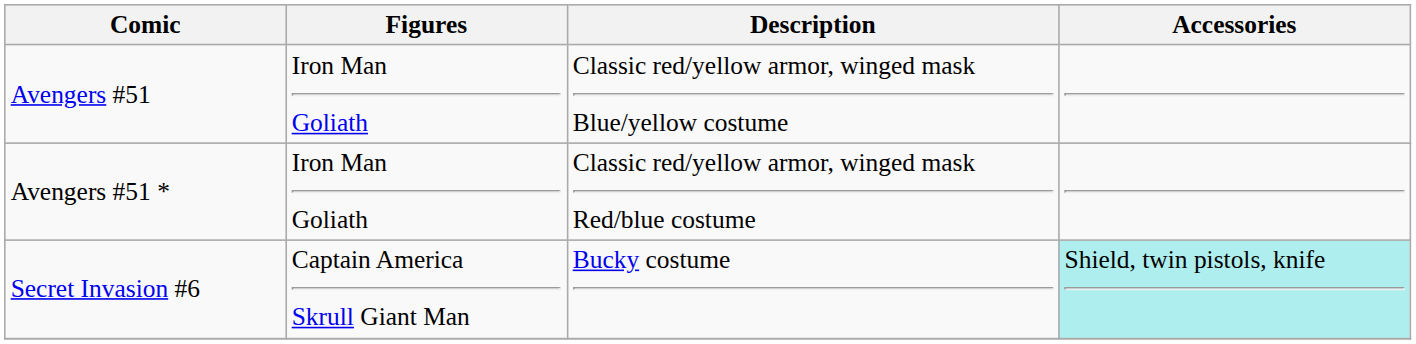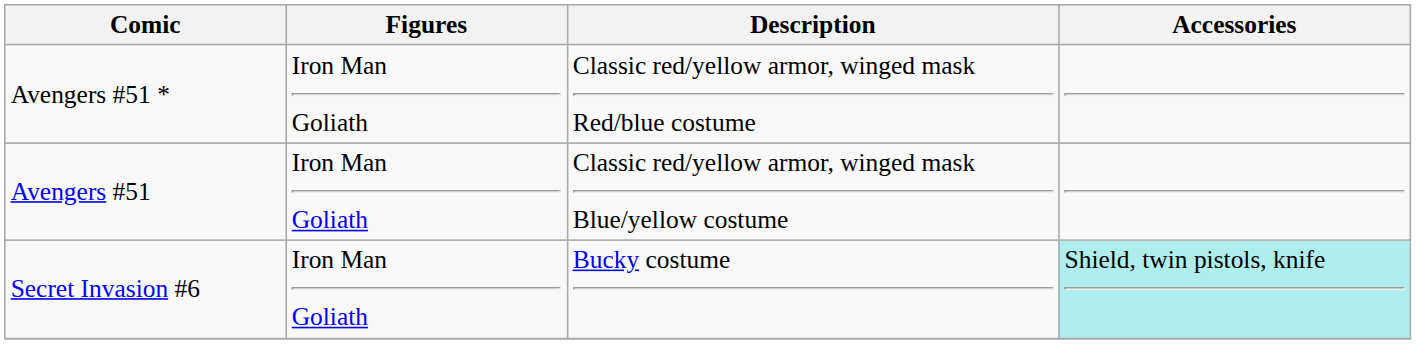 <table class="wikitable" width="70%">
 <tr>
 <th width=20%>Comic</th>
 <th width=20%>Figures</th>
 <th width=35%>Description</th>
 <th width=25%>Accessories</th>
 </tr>
 <tr>
+<td>Avengers #51 *</td>
+<td>Iron Man<hr>Goliath</td>
+<td>Classic red/yellow armor, winged mask<hr>Red/blue costume</td>
+<td> <hr> </td>
+</tr>
+<tr>
 <td><a href='#'>Avengers</a> #51</td>
 <td>Iron Man<hr><a href='#'>Goliath</a></td>
 <td>Classic red/yellow armor, winged mask<hr>Blue/yellow costume</td>
 <td> <hr> </td>
 </tr>
 <tr>
-<td>Avengers #51 *</td>
-<td>Iron Man<hr>Goliath</td>
-<td>Classic red/yellow armor, winged mask<hr>Red/blue costume</td>
-<td> <hr> </td>
-</tr>
-<tr>
 <td><a href='#'>Secret Invasion</a> #6</td>
-<td>Captain America<hr><a href='#'>Skrull</a> Giant Man</td>
+<td>Iron Man<hr><a href='#'>Goliath</a></td>
 <td><a href='#'>Bucky</a> costume<hr> </td>
 <td style="background: paleturquoise;">Shield, twin pistols, knife<hr> </td>
 </tr>
 <tr>
 </tr>
 </table>
